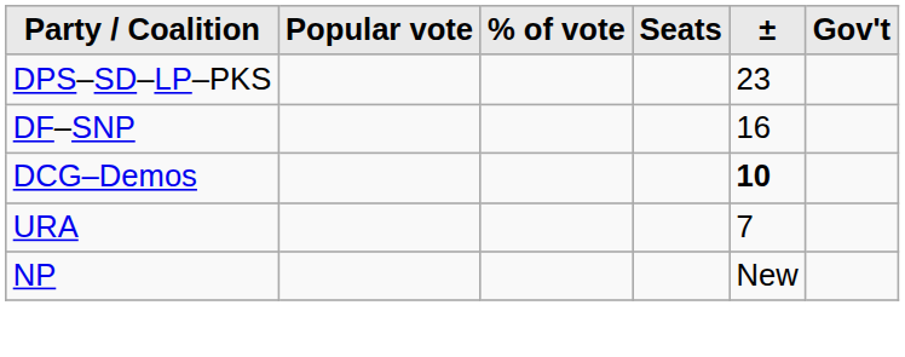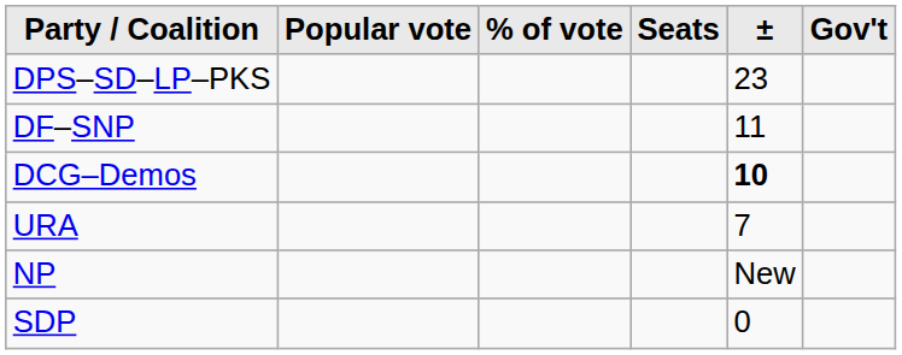 <table class="wikitable">
 <tr>
 <th style="background-color:#E9E9E9">Party / Coalition</th>
 <th style="background-color:#E9E9E9">Popular vote</th>
 <th style="background-color:#E9E9E9">% of vote</th>
 <th style="background-color:#E9E9E9">Seats</th>
 <th style="background-color:#E9E9E9">±</th>
 <th style="background-color:#E9E9E9">Gov't</th>
 </tr>
 <tr>
 <td><a href='#'>DPS</a>–<a href='#'>SD</a>–<a href='#'>LP</a>–PKS</td>
 <td></td>
 <td></td>
 <td></td>
 <td>23</td>
 <td></td>
 </tr>
 <tr>
 <td><a href='#'>DF</a>–<a href='#'>SNP</a></td>
 <td></td>
 <td></td>
 <td></td>
-<td>16</td>
+<td>11</td>
 <td></td>
 </tr>
 <tr>
 <td><a href='#'>DCG–Demos</a></td>
 <td></td>
 <td></td>
 <td></td>
 <td><strong>10</strong></td>
 <td></td>
 </tr>
 <tr>
 <td><a href='#'>URA</a></td>
 <td></td>
 <td></td>
 <td></td>
 <td>7</td>
 <td></td>
 </tr>
 <tr>
 <td><a href='#'>NP</a></td>
 <td></td>
 <td></td>
 <td></td>
 <td>New</td>
 <td></td>
 </tr>
+<tr>
+<td><a href='#'>SDP</a></td>
+<td></td>
+<td></td>
+<td></td>
+<td>0</td>
+<td></td>
+</tr>
 </table>
